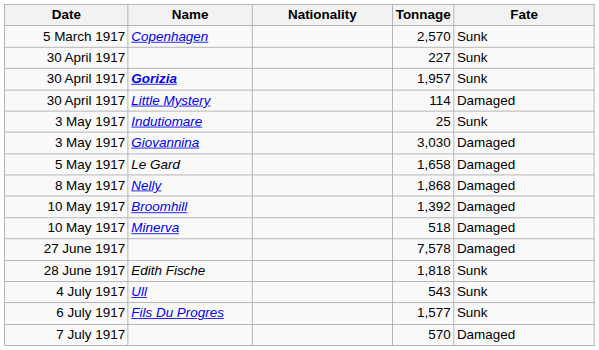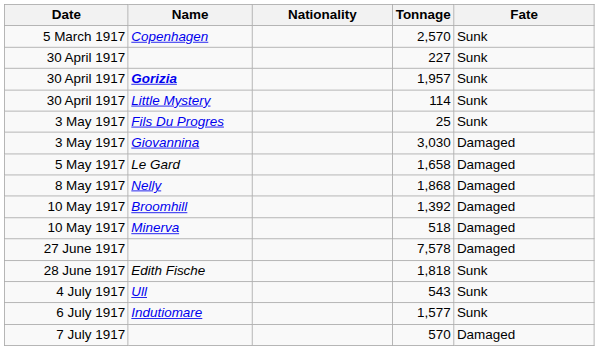 <table class="wikitable sortable">
 <tr>
 <th width="140px">Date</th>
 <th width="140px">Name</th>
 <th width="160px">Nationality</th>
 <th width="25px">Tonnage</th>
 <th width="160px">Fate</th>
 </tr>
 <tr>
 <td align="right">5 March 1917</td>
 <td align="left"><a href='#'><em>Copenhagen</em></a></td>
 <td align="left"></td>
 <td align="right">2,570</td>
 <td align="left">Sunk</td>
 </tr>
 <tr>
 <td align="right">30 April 1917</td>
 <td align="left"></td>
 <td align="left"></td>
 <td align="right">227</td>
 <td align="left">Sunk</td>
 </tr>
 <tr>
 <td align="right">30 April 1917</td>
 <td align="left"><strong><a href='#'><em>Gorizia</em></a></strong></td>
 <td align="left"></td>
 <td align="right">1,957</td>
 <td align="left">Sunk</td>
 </tr>
 <tr>
 <td align="right">30 April 1917</td>
 <td align="left"><a href='#'><em>Little Mystery</em></a></td>
 <td align="left"></td>
 <td align="right">114</td>
-<td align="left">Damaged</td>
+<td align="left">Sunk</td>
 </tr>
 <tr>
 <td align="right">3 May 1917</td>
-<td align="left"><a href='#'><em>Indutiomare</em></a></td>
+<td align="left"><a href='#'><em>Fils Du Progres</em></a></td>
 <td align="left"></td>
 <td align="right">25</td>
 <td align="left">Sunk</td>
 </tr>
 <tr>
 <td align="right">3 May 1917</td>
 <td align="left"><a href='#'><em>Giovannina</em></a></td>
 <td align="left"></td>
 <td align="right">3,030</td>
 <td align="left">Damaged</td>
 </tr>
 <tr>
 <td align="right">5 May 1917</td>
 <td align="left"><em>Le Gard</em></td>
 <td align="left"></td>
 <td align="right">1,658</td>
 <td align="left">Damaged</td>
 </tr>
 <tr>
 <td align="right">8 May 1917</td>
 <td align="left"><a href='#'><em>Nelly</em></a></td>
 <td align="left"></td>
 <td align="right">1,868</td>
 <td align="left">Damaged</td>
 </tr>
 <tr>
 <td align="right">10 May 1917</td>
 <td align="left"><a href='#'><em>Broomhill</em></a></td>
 <td align="left"></td>
 <td align="right">1,392</td>
 <td align="left">Damaged</td>
 </tr>
 <tr>
 <td align="right">10 May 1917</td>
 <td align="left"><a href='#'><em>Minerva</em></a></td>
 <td align="left"></td>
 <td align="right">518</td>
 <td align="left">Damaged</td>
 </tr>
 <tr>
 <td align="right">27 June 1917</td>
 <td align="left"></td>
 <td align="left"></td>
 <td align="right">7,578</td>
 <td align="left">Damaged</td>
 </tr>
 <tr>
 <td align="right">28 June 1917</td>
 <td align="left"><em>Edith Fische</em></td>
 <td align="left"></td>
 <td align="right">1,818</td>
 <td align="left">Sunk</td>
 </tr>
 <tr>
 <td align="right">4 July 1917</td>
 <td align="left"><a href='#'><em>Ull</em></a></td>
 <td align="left"></td>
 <td align="right">543</td>
 <td align="left">Sunk</td>
 </tr>
 <tr>
 <td align="right">6 July 1917</td>
-<td align="left"><a href='#'><em>Fils Du Progres</em></a></td>
+<td align="left"><a href='#'><em>Indutiomare</em></a></td>
 <td align="left"></td>
 <td align="right">1,577</td>
 <td align="left">Sunk</td>
 </tr>
 <tr>
 <td align="right">7 July 1917</td>
 <td align="left"></td>
 <td align="left"></td>
 <td align="right">570</td>
 <td align="left">Damaged</td>
 </tr>
 </table>
